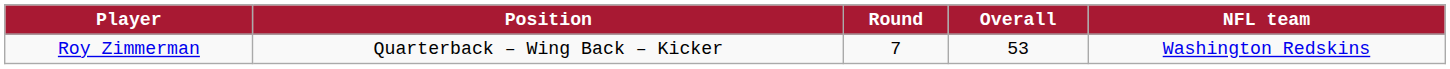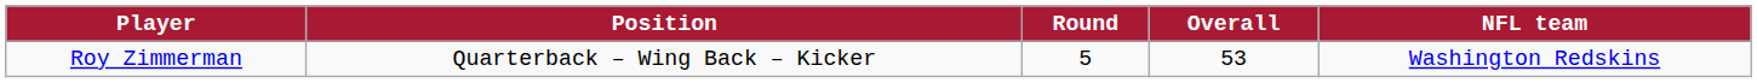 <table class="wikitable" width="65%">
 <tr align="center" style="background:#A81933;color:#FFFFFF;">
 <td><strong>Player</strong></td>
 <td><strong>Position</strong></td>
 <td><strong>Round</strong></td>
 <td><strong>Overall</strong></td>
 <td><strong>NFL team</strong></td>
 </tr>
 <tr align="center" bgcolor="">
 <td><a href='#'>Roy Zimmerman</a></td>
 <td>Quarterback – Wing Back – Kicker</td>
-<td>7</td>
+<td>5</td>
 <td>53</td>
 <td><a href='#'>Washington Redskins</a></td>
 </tr>
 </table>
